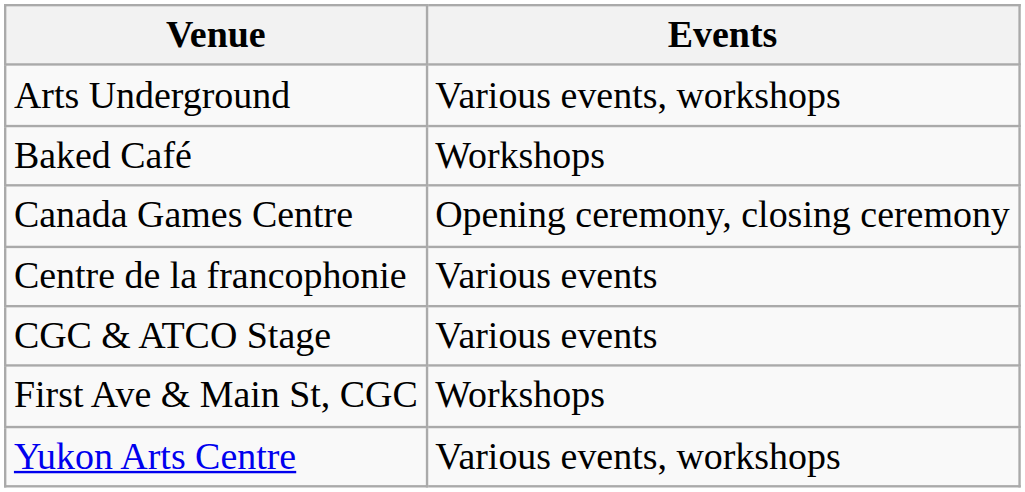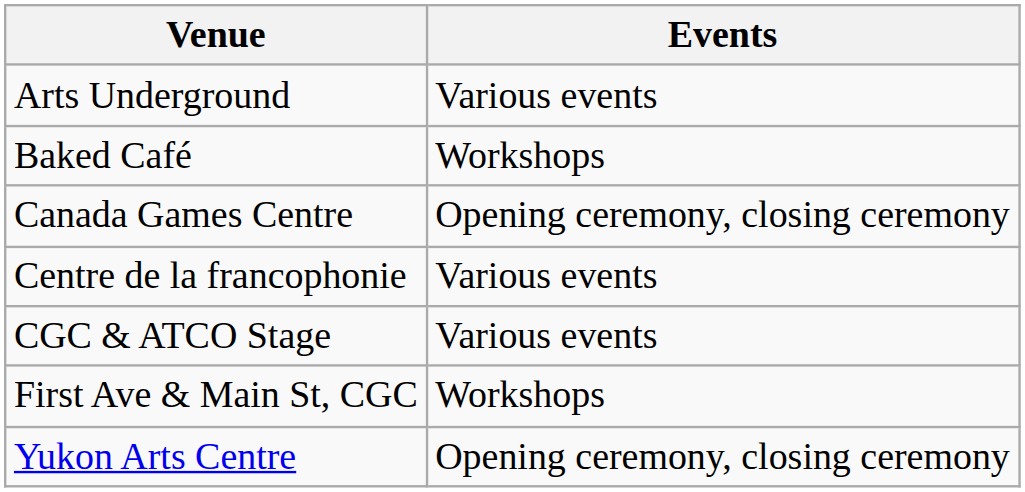 <table class="sortable wikitable">
 <tr>
 <th>Venue</th>
 <th>Events</th>
 </tr>
 <tr>
 <td>Arts Underground</td>
-<td>Various events, workshops</td>
+<td>Various events</td>
 </tr>
 <tr>
 <td>Baked Café</td>
 <td>Workshops</td>
 </tr>
 <tr>
 <td>Canada Games Centre</td>
 <td>Opening ceremony, closing ceremony</td>
 </tr>
 <tr>
 <td>Centre de la francophonie</td>
 <td>Various events</td>
 </tr>
 <tr>
 <td>CGC & ATCO Stage</td>
 <td>Various events</td>
 </tr>
 <tr>
 <td>First Ave & Main St, CGC</td>
 <td>Workshops</td>
 </tr>
 <tr>
 <td><a href='#'>Yukon Arts Centre</a></td>
-<td>Various events, workshops</td>
+<td>Opening ceremony, closing ceremony</td>
 </tr>
 </table>
